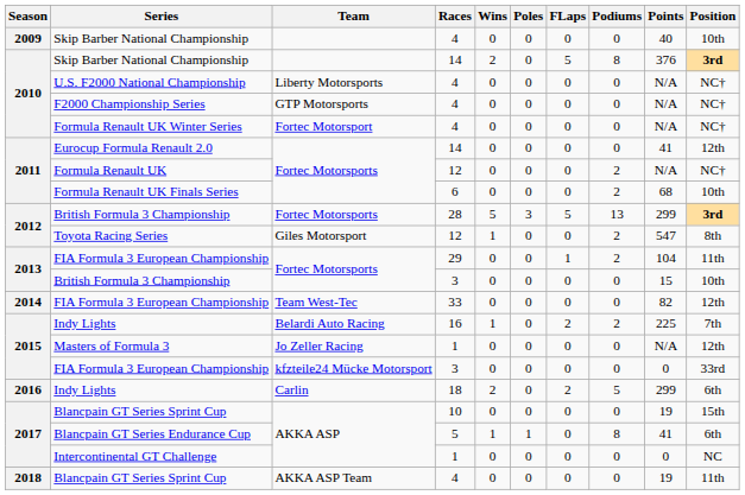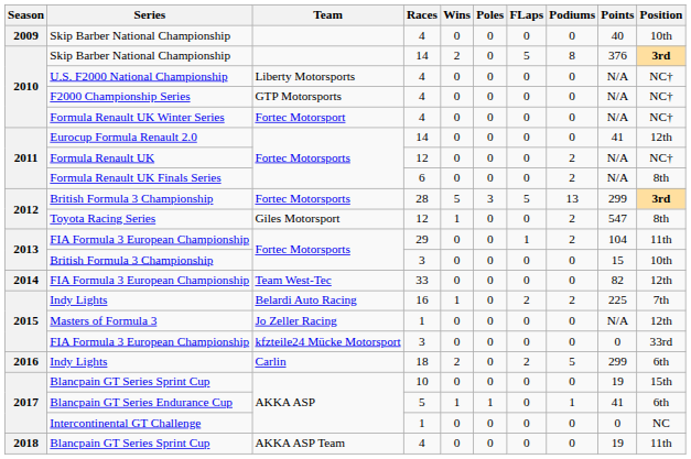 <table class="wikitable" style="font-size: 90%; text-align:center">
 <tr>
 <th>Season</th>
 <th>Series</th>
 <th>Team</th>
 <th>Races</th>
 <th>Wins</th>
 <th>Poles</th>
 <th>FLaps</th>
 <th>Podiums</th>
 <th>Points</th>
 <th>Position</th>
 </tr>
 <tr>
 <th>2009</th>
 <td align=left>Skip Barber National Championship</td>
 <td></td>
 <td>4</td>
 <td>0</td>
 <td>0</td>
 <td>0</td>
 <td>0</td>
 <td>40</td>
 <td>10th</td>
 </tr>
 <tr>
 <th rowspan=4>2010</th>
 <td align=left>Skip Barber National Championship</td>
 <td></td>
 <td>14</td>
 <td>2</td>
 <td>0</td>
 <td>5</td>
 <td>8</td>
 <td>376</td>
 <td style="background:#FFDF9F;"><strong>3rd</strong></td>
 </tr>
 <tr>
 <td align=left><a href='#'>U.S. F2000 National Championship</a></td>
 <td align=left>Liberty Motorsports</td>
 <td>4</td>
 <td>0</td>
 <td>0</td>
 <td>0</td>
 <td>0</td>
 <td>N/A</td>
 <td>NC†</td>
 </tr>
 <tr>
 <td align=left><a href='#'>F2000 Championship Series</a></td>
 <td align=left>GTP Motorsports</td>
 <td>4</td>
 <td>0</td>
 <td>0</td>
 <td>0</td>
 <td>0</td>
 <td>N/A</td>
 <td>NC†</td>
 </tr>
 <tr>
 <td align=left><a href='#'>Formula Renault UK Winter Series</a></td>
 <td align=left><a href='#'>Fortec Motorsport</a></td>
 <td>4</td>
 <td>0</td>
 <td>0</td>
 <td>0</td>
 <td>0</td>
 <td>N/A</td>
 <td>NC†</td>
 </tr>
 <tr>
 <th rowspan=3>2011</th>
 <td align=left><a href='#'>Eurocup Formula Renault 2.0</a></td>
 <td align=left rowspan=3><a href='#'>Fortec Motorsports</a></td>
 <td>14</td>
 <td>0</td>
 <td>0</td>
 <td>0</td>
 <td>0</td>
 <td>41</td>
 <td>12th</td>
 </tr>
 <tr>
 <td align=left><a href='#'>Formula Renault UK</a></td>
 <td>12</td>
 <td>0</td>
 <td>0</td>
 <td>0</td>
 <td>2</td>
 <td>N/A</td>
 <td>NC†</td>
 </tr>
 <tr>
 <td align=left><a href='#'>Formula Renault UK Finals Series</a></td>
 <td>6</td>
 <td>0</td>
 <td>0</td>
 <td>0</td>
 <td>2</td>
-<td>68</td>
-<td>10th</td>
+<td>N/A</td>
+<td>8th</td>
 </tr>
 <tr>
 <th rowspan=2>2012</th>
 <td align=left><a href='#'>British Formula 3 Championship</a></td>
 <td align=left><a href='#'>Fortec Motorsports</a></td>
 <td>28</td>
 <td>5</td>
 <td>3</td>
 <td>5</td>
 <td>13</td>
 <td>299</td>
 <td style="background:#FFDF9F;"><strong>3rd</strong></td>
 </tr>
 <tr>
 <td align=left><a href='#'>Toyota Racing Series</a></td>
 <td align=left>Giles Motorsport</td>
 <td>12</td>
 <td>1</td>
 <td>0</td>
 <td>0</td>
 <td>2</td>
 <td>547</td>
 <td>8th</td>
 </tr>
 <tr>
 <th rowspan=2>2013</th>
 <td align=left><a href='#'>FIA Formula 3 European Championship</a></td>
 <td align=left rowspan=2><a href='#'>Fortec Motorsports</a></td>
 <td>29</td>
 <td>0</td>
 <td>0</td>
 <td>1</td>
 <td>2</td>
 <td>104</td>
 <td>11th</td>
 </tr>
 <tr>
 <td align=left><a href='#'>British Formula 3 Championship</a></td>
 <td>3</td>
 <td>0</td>
 <td>0</td>
 <td>0</td>
 <td>0</td>
 <td>15</td>
 <td>10th</td>
 </tr>
 <tr>
 <th>2014</th>
 <td align=left><a href='#'>FIA Formula 3 European Championship</a></td>
 <td align=left><a href='#'>Team West-Tec</a></td>
 <td>33</td>
 <td>0</td>
 <td>0</td>
 <td>0</td>
 <td>0</td>
 <td>82</td>
 <td>12th</td>
 </tr>
 <tr>
 <th rowspan=3>2015</th>
 <td align=left><a href='#'>Indy Lights</a></td>
 <td align=left><a href='#'>Belardi Auto Racing</a></td>
 <td>16</td>
 <td>1</td>
 <td>0</td>
 <td>2</td>
 <td>2</td>
 <td>225</td>
 <td>7th</td>
 </tr>
 <tr>
 <td align=left><a href='#'>Masters of Formula 3</a></td>
 <td align=left><a href='#'>Jo Zeller Racing</a></td>
 <td>1</td>
 <td>0</td>
 <td>0</td>
 <td>0</td>
 <td>0</td>
 <td>N/A</td>
 <td>12th</td>
 </tr>
 <tr>
 <td align=left><a href='#'>FIA Formula 3 European Championship</a></td>
 <td align=left><a href='#'>kfzteile24 Mücke Motorsport</a></td>
 <td>3</td>
 <td>0</td>
 <td>0</td>
 <td>0</td>
 <td>0</td>
 <td>0</td>
 <td>33rd</td>
 </tr>
 <tr>
 <th>2016</th>
 <td align=left><a href='#'>Indy Lights</a></td>
 <td align=left><a href='#'>Carlin</a></td>
 <td>18</td>
 <td>2</td>
 <td>0</td>
 <td>2</td>
 <td>5</td>
 <td>299</td>
 <td>6th</td>
 </tr>
 <tr>
 <th rowspan=3>2017</th>
 <td align=left><a href='#'>Blancpain GT Series Sprint Cup</a></td>
 <td align=left rowspan=3>AKKA ASP</td>
 <td>10</td>
 <td>0</td>
 <td>0</td>
 <td>0</td>
 <td>0</td>
 <td>19</td>
 <td>15th</td>
 </tr>
 <tr>
 <td align=left><a href='#'>Blancpain GT Series Endurance Cup</a></td>
 <td>5</td>
 <td>1</td>
 <td>1</td>
 <td>0</td>
-<td>8</td>
+<td>1</td>
 <td>41</td>
 <td>6th</td>
 </tr>
 <tr>
 <td align=left><a href='#'>Intercontinental GT Challenge</a></td>
 <td>1</td>
 <td>0</td>
 <td>0</td>
 <td>0</td>
 <td>0</td>
 <td>0</td>
 <td>NC</td>
 </tr>
 <tr>
 <th>2018</th>
 <td align=left><a href='#'>Blancpain GT Series Sprint Cup</a></td>
 <td align=left>AKKA ASP Team</td>
 <td>4</td>
 <td>0</td>
 <td>0</td>
 <td>0</td>
 <td>0</td>
 <td>19</td>
 <td>11th</td>
 </tr>
 </table>
